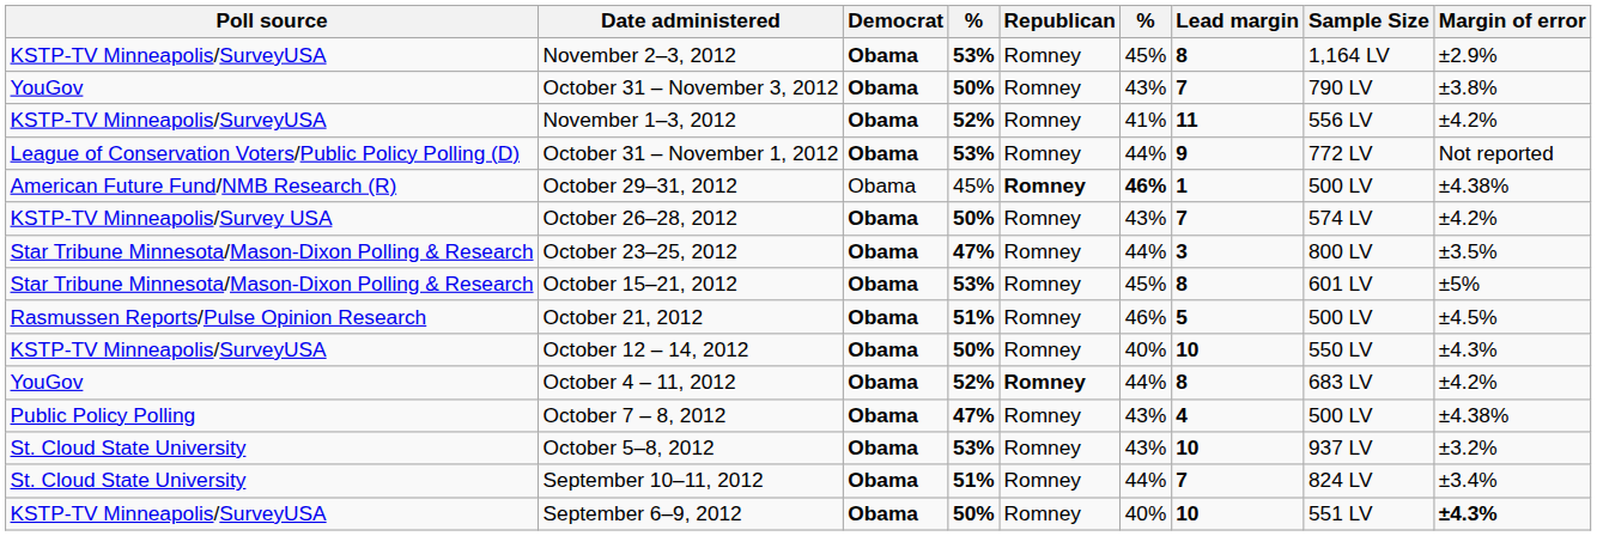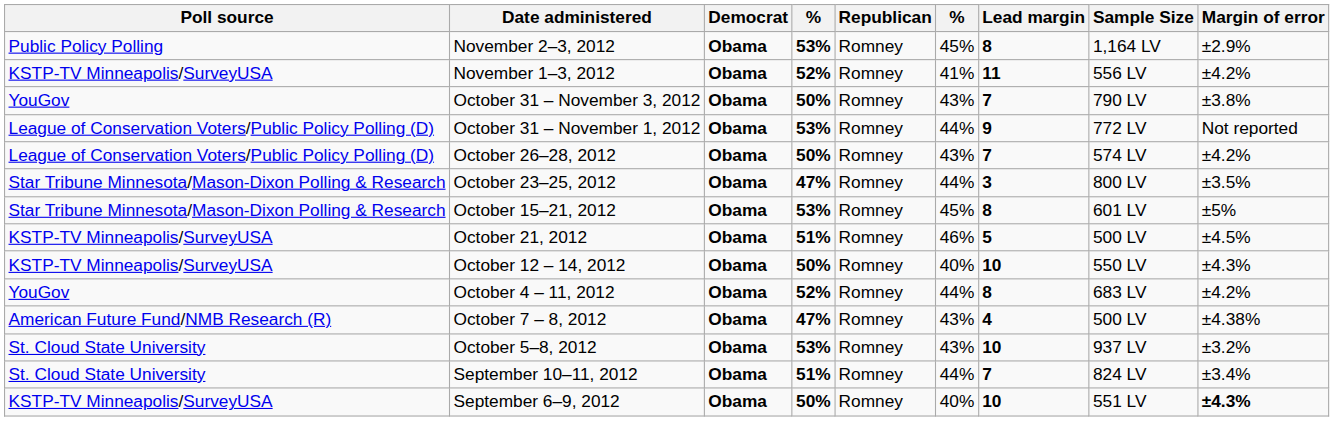 <table class="wikitable">
 <tr valign=bottom>
 <th>Poll source</th>
 <th>Date administered</th>
 <th>Democrat</th>
 <th>%</th>
 <th>Republican</th>
 <th>%</th>
 <th>Lead margin</th>
 <th>Sample Size</th>
 <th>Margin of error</th>
 </tr>
 <tr>
-<td><a href='#'>KSTP-TV Minneapolis</a>/<a href='#'>SurveyUSA</a></td>
+<td><a href='#'>Public Policy Polling</a></td>
 <td>November 2–3, 2012</td>
 <td><strong>Obama</strong></td>
 <td><strong>53%</strong></td>
 <td>Romney</td>
 <td>45%</td>
 <td><strong>8</strong></td>
 <td>1,164 LV</td>
 <td>±2.9%</td>
+</tr>
+<tr>
+<td><a href='#'>KSTP-TV Minneapolis</a>/<a href='#'>SurveyUSA</a></td>
+<td>November 1–3, 2012</td>
+<td><strong>Obama</strong></td>
+<td><strong>52%</strong></td>
+<td>Romney</td>
+<td>41%</td>
+<td><strong>11</strong></td>
+<td>556 LV</td>
+<td>±4.2%</td>
 </tr>
 <tr>
 <td><a href='#'>YouGov</a></td>
 <td>October 31 – November 3, 2012</td>
 <td><strong>Obama</strong></td>
 <td><strong>50%</strong></td>
 <td>Romney</td>
 <td>43%</td>
 <td><strong>7</strong></td>
 <td>790 LV</td>
 <td>±3.8%</td>
 </tr>
 <tr>
-<td><a href='#'>KSTP-TV Minneapolis</a>/<a href='#'>SurveyUSA</a></td>
-<td>November 1–3, 2012</td>
-<td><strong>Obama</strong></td>
-<td><strong>52%</strong></td>
-<td>Romney</td>
-<td>41%</td>
-<td><strong>11</strong></td>
-<td>556 LV</td>
-<td>±4.2%</td>
-</tr>
-<tr>
 <td><a href='#'>League of Conservation Voters</a>/<a href='#'>Public Policy Polling (D)</a></td>
 <td>October 31 – November 1, 2012</td>
 <td><strong>Obama</strong></td>
 <td><strong>53%</strong></td>
 <td>Romney</td>
 <td>44%</td>
 <td><strong>9</strong></td>
 <td>772 LV</td>
 <td>Not reported</td>
 </tr>
 <tr>
-<td><a href='#'>American Future Fund</a>/<a href='#'>NMB Research (R)</a></td>
-<td>October 29–31, 2012</td>
-<td>Obama</td>
-<td>45%</td>
-<td><strong>Romney</strong></td>
-<td><strong>46%</strong></td>
-<td><strong>1</strong></td>
-<td>500 LV</td>
-<td>±4.38%</td>
-</tr>
-<tr>
-<td><a href='#'>KSTP-TV Minneapolis</a>/<a href='#'>Survey USA</a></td>
+<td><a href='#'>League of Conservation Voters</a>/<a href='#'>Public Policy Polling (D)</a></td>
 <td>October 26–28, 2012</td>
 <td><strong>Obama</strong></td>
 <td><strong>50%</strong></td>
 <td>Romney</td>
 <td>43%</td>
 <td><strong>7</strong></td>
 <td>574 LV</td>
 <td>±4.2%</td>
 </tr>
 <tr>
 <td><a href='#'>Star Tribune Minnesota</a>/<a href='#'>Mason-Dixon Polling & Research</a></td>
 <td>October 23–25, 2012</td>
 <td><strong>Obama</strong></td>
 <td><strong>47%</strong></td>
 <td>Romney</td>
 <td>44%</td>
 <td><strong>3</strong></td>
 <td>800 LV</td>
 <td>±3.5%</td>
 </tr>
 <tr>
 <td><a href='#'>Star Tribune Minnesota</a>/<a href='#'>Mason-Dixon Polling & Research</a></td>
 <td>October 15–21, 2012</td>
 <td><strong>Obama</strong></td>
 <td><strong>53%</strong></td>
 <td>Romney</td>
 <td>45%</td>
 <td><strong>8</strong></td>
 <td>601 LV</td>
 <td>±5%</td>
 </tr>
 <tr>
-<td><a href='#'>Rasmussen Reports</a>/<a href='#'>Pulse Opinion Research</a></td>
+<td><a href='#'>KSTP-TV Minneapolis</a>/<a href='#'>SurveyUSA</a></td>
 <td>October 21, 2012</td>
 <td><strong>Obama</strong></td>
 <td><strong>51%</strong></td>
 <td>Romney</td>
 <td>46%</td>
 <td><strong>5</strong></td>
 <td>500 LV</td>
 <td>±4.5%</td>
 </tr>
 <tr>
 <td><a href='#'>KSTP-TV Minneapolis</a>/<a href='#'>SurveyUSA</a></td>
 <td>October 12 – 14, 2012</td>
 <td><strong>Obama</strong></td>
 <td><strong>50%</strong></td>
 <td>Romney</td>
 <td>40%</td>
 <td><strong>10</strong></td>
 <td>550 LV</td>
 <td>±4.3%</td>
 </tr>
 <tr>
 <td><a href='#'>YouGov</a></td>
 <td>October 4 – 11, 2012</td>
 <td><strong>Obama</strong></td>
 <td><strong>52%</strong></td>
-<td><strong>Romney</strong></td>
+<td>Romney</td>
 <td>44%</td>
 <td><strong>8</strong></td>
 <td>683 LV</td>
 <td>±4.2%</td>
 </tr>
 <tr>
-<td><a href='#'>Public Policy Polling</a></td>
+<td><a href='#'>American Future Fund</a>/<a href='#'>NMB Research (R)</a></td>
 <td>October 7 – 8, 2012</td>
 <td><strong>Obama</strong></td>
 <td><strong>47%</strong></td>
 <td>Romney</td>
 <td>43%</td>
 <td><strong>4</strong></td>
 <td>500 LV</td>
 <td>±4.38%</td>
 </tr>
 <tr>
 <td><a href='#'>St. Cloud State University</a></td>
 <td>October 5–8, 2012</td>
 <td><strong>Obama</strong></td>
 <td><strong>53%</strong></td>
 <td>Romney</td>
 <td>43%</td>
 <td><strong>10</strong></td>
 <td>937 LV</td>
 <td>±3.2%</td>
 </tr>
 <tr>
 <td><a href='#'>St. Cloud State University</a></td>
 <td>September 10–11, 2012</td>
 <td><strong>Obama</strong></td>
 <td><strong>51%</strong></td>
 <td>Romney</td>
 <td>44%</td>
 <td><strong>7</strong></td>
 <td>824 LV</td>
 <td>±3.4%</td>
 </tr>
 <tr>
 <td><a href='#'>KSTP-TV Minneapolis</a>/<a href='#'>SurveyUSA</a></td>
 <td>September 6–9, 2012</td>
 <td><strong>Obama</strong></td>
 <td><strong>50%</strong></td>
 <td>Romney</td>
 <td>40%</td>
 <td><strong>10</strong></td>
 <td>551 LV</td>
 <td><strong>±4.3%</strong></td>
 </tr>
 </table>
